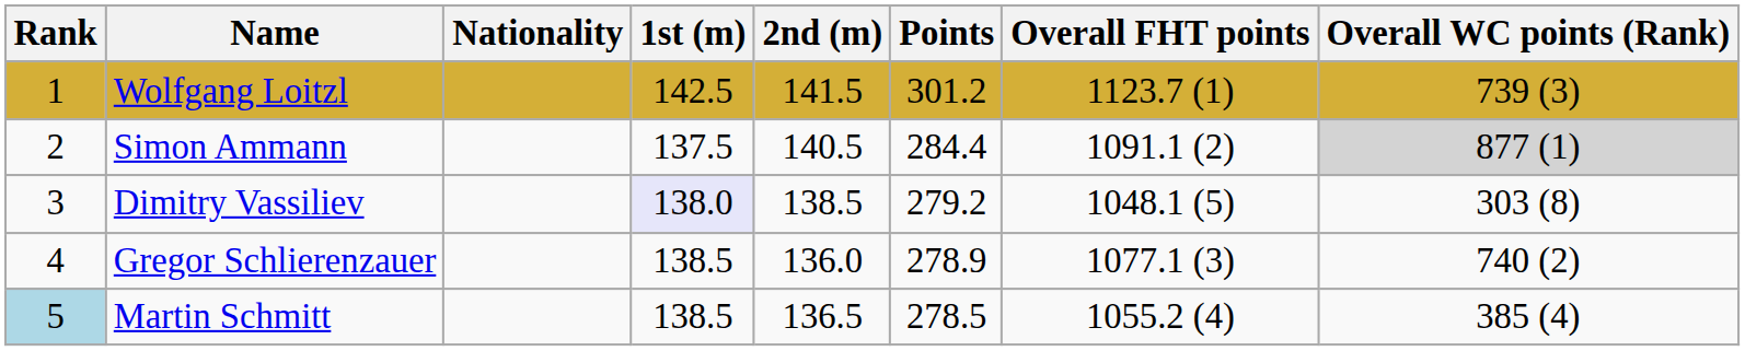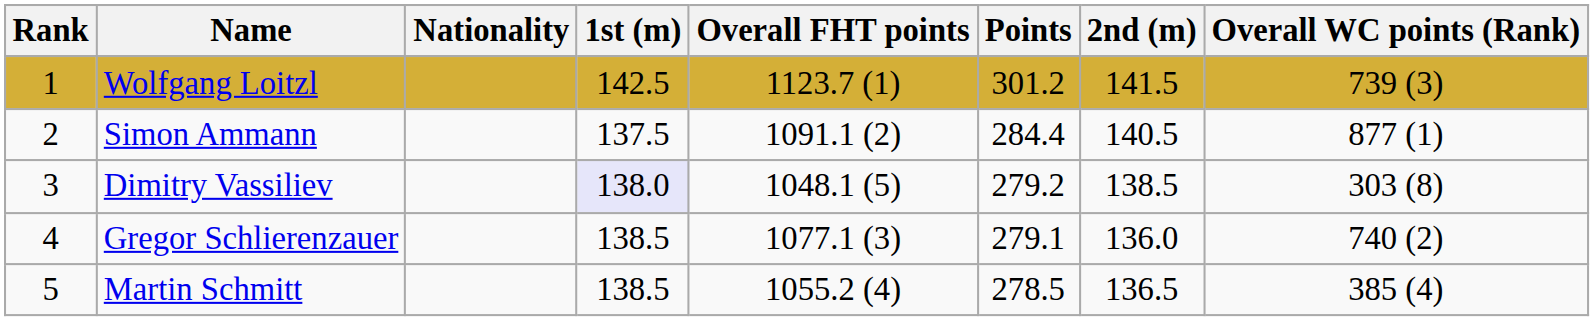 <table class="wikitable">
 <tr>
 <th align=Center>Rank</th>
 <th>Name</th>
 <th>Nationality</th>
 <th align=Center>1st (m)</th>
+<th>Overall FHT points</th>
+<th>Points</th>
 <th>2nd (m)</th>
-<th>Points</th>
-<th>Overall FHT points</th>
 <th>Overall WC points (Rank)</th>
 </tr>
 <tr style="background:#D4AF37;">
 <td align=center>1</td>
 <td align=left><a href='#'>Wolfgang Loitzl</a></td>
 <td align=left></td>
 <td align=center>142.5</td>
+<td align=center>1123.7 (1)</td>
+<td align=center>301.2</td>
 <td align=center>141.5</td>
-<td align=center>301.2</td>
-<td align=center>1123.7 (1)</td>
 <td align=center>739 (3)</td>
 </tr>
 <tr>
 <td align=center>2</td>
 <td align=left><a href='#'>Simon Ammann</a></td>
 <td align=left></td>
 <td align=center>137.5</td>
+<td align=center>1091.1 (2)</td>
+<td align=center>284.4</td>
 <td align=center>140.5</td>
-<td align=center>284.4</td>
-<td align=center>1091.1 (2)</td>
-<td align=center style="background: lightgrey;">877 (1)</td>
+<td align=center>877 (1)</td>
 </tr>
 <tr>
 <td align=center>3</td>
 <td align=left><a href='#'>Dimitry Vassiliev</a></td>
 <td align=left></td>
 <td align=center style="background: lavender;">138.0</td>
+<td align=center>1048.1 (5)</td>
+<td align=center>279.2</td>
 <td align=center>138.5</td>
-<td align=center>279.2</td>
-<td align=center>1048.1 (5)</td>
 <td align=center>303 (8)</td>
 </tr>
 <tr>
 <td align=center>4</td>
 <td align=left><a href='#'>Gregor Schlierenzauer</a></td>
 <td align=left></td>
 <td align=center>138.5</td>
+<td align=center>1077.1 (3)</td>
+<td align=center>279.1</td>
 <td align=center>136.0</td>
-<td align=center>278.9</td>
-<td align=center>1077.1 (3)</td>
 <td align=center>740 (2)</td>
 </tr>
 <tr>
-<td align=center style="background: lightblue;">5</td>
+<td align=center>5</td>
 <td align=left><a href='#'>Martin Schmitt</a></td>
 <td align=left></td>
 <td align=center>138.5</td>
+<td align=center>1055.2 (4)</td>
+<td align=center>278.5</td>
 <td align=center>136.5</td>
-<td align=center>278.5</td>
-<td align=center>1055.2 (4)</td>
 <td align=center>385 (4)</td>
 </tr>
 </table>
